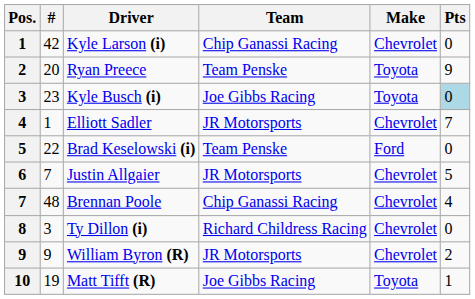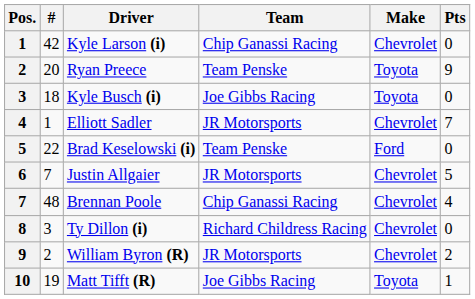 <table class="wikitable" style="font-size:95%">
 <tr>
 <th>Pos.</th>
 <th>#</th>
 <th>Driver</th>
 <th>Team</th>
 <th>Make</th>
 <th>Pts</th>
 </tr>
 <tr>
 <th>1</th>
 <td>42</td>
 <td><a href='#'>Kyle Larson</a> <strong>(i)</strong></td>
 <td><a href='#'>Chip Ganassi Racing</a></td>
 <td><a href='#'>Chevrolet</a></td>
 <td>0</td>
 </tr>
 <tr>
 <th>2</th>
 <td>20</td>
 <td><a href='#'>Ryan Preece</a></td>
 <td><a href='#'>Team Penske</a></td>
 <td><a href='#'>Toyota</a></td>
 <td>9</td>
 </tr>
 <tr>
 <th>3</th>
-<td>23</td>
+<td>18</td>
 <td><a href='#'>Kyle Busch</a> <strong>(i)</strong></td>
 <td><a href='#'>Joe Gibbs Racing</a></td>
 <td><a href='#'>Toyota</a></td>
-<td style="background: lightblue;">0</td>
+<td>0</td>
 </tr>
 <tr>
 <th>4</th>
 <td>1</td>
 <td><a href='#'>Elliott Sadler</a></td>
 <td><a href='#'>JR Motorsports</a></td>
 <td><a href='#'>Chevrolet</a></td>
 <td>7</td>
 </tr>
 <tr>
 <th>5</th>
 <td>22</td>
 <td><a href='#'>Brad Keselowski</a> <strong>(i)</strong></td>
 <td><a href='#'>Team Penske</a></td>
 <td><a href='#'>Ford</a></td>
 <td>0</td>
 </tr>
 <tr>
 <th>6</th>
 <td>7</td>
 <td><a href='#'>Justin Allgaier</a></td>
 <td><a href='#'>JR Motorsports</a></td>
 <td><a href='#'>Chevrolet</a></td>
 <td>5</td>
 </tr>
 <tr>
 <th>7</th>
 <td>48</td>
 <td><a href='#'>Brennan Poole</a></td>
 <td><a href='#'>Chip Ganassi Racing</a></td>
 <td><a href='#'>Chevrolet</a></td>
 <td>4</td>
 </tr>
 <tr>
 <th>8</th>
 <td>3</td>
 <td><a href='#'>Ty Dillon</a> <strong>(i)</strong></td>
 <td><a href='#'>Richard Childress Racing</a></td>
 <td><a href='#'>Chevrolet</a></td>
 <td>0</td>
 </tr>
 <tr>
 <th>9</th>
-<td>9</td>
+<td>2</td>
 <td><a href='#'>William Byron</a> <strong>(R)</strong></td>
 <td><a href='#'>JR Motorsports</a></td>
 <td><a href='#'>Chevrolet</a></td>
 <td>2</td>
 </tr>
 <tr>
 <th>10</th>
 <td>19</td>
 <td><a href='#'>Matt Tifft</a> <strong>(R)</strong></td>
 <td><a href='#'>Joe Gibbs Racing</a></td>
 <td><a href='#'>Toyota</a></td>
 <td>1</td>
 </tr>
 </table>
